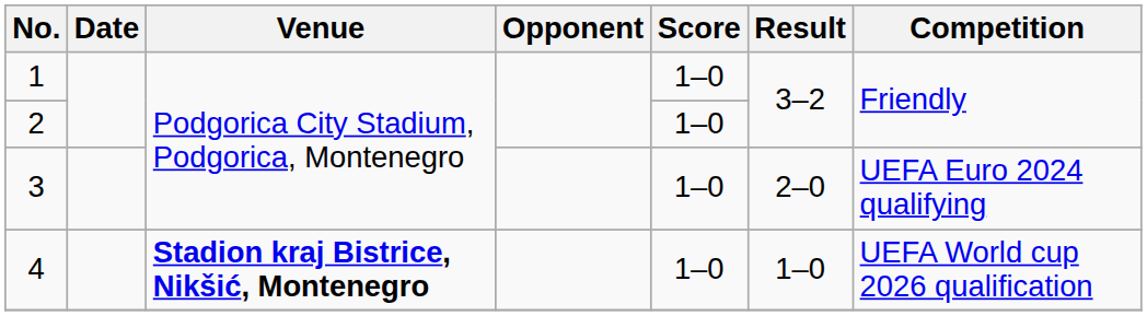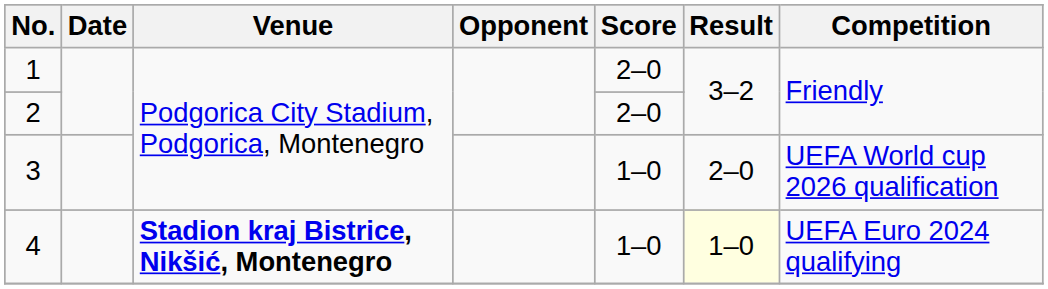 <table class="wikitable sortable">
 <tr>
 <th scope="col">No.</th>
 <th scope="col">Date</th>
 <th scope="col">Venue</th>
 <th scope="col">Opponent</th>
 <th scope="col">Score</th>
 <th scope="col">Result</th>
 <th scope="col">Competition</th>
 </tr>
 <tr>
 <td align="center">1</td>
 <td rowspan="2"></td>
 <td rowspan="3"><a href='#'>Podgorica City Stadium</a>, <a href='#'>Podgorica</a>, Montenegro</td>
 <td rowspan="2"></td>
-<td align="center">1–0</td>
+<td align="center">2–0</td>
 <td rowspan="2" align="center">3–2</td>
 <td rowspan="2"><a href='#'>Friendly</a></td>
 </tr>
 <tr>
 <td align="center">2</td>
-<td align="center">1–0</td>
+<td align="center">2–0</td>
 </tr>
 <tr>
 <td align="center">3</td>
 <td></td>
 <td></td>
 <td align="center">1–0</td>
 <td align="center">2–0</td>
-<td><a href='#'>UEFA Euro 2024 qualifying</a></td>
+<td><a href='#'>UEFA World cup 2026 qualification</a></td>
 </tr>
 <tr>
 <td align="center">4</td>
 <td></td>
 <td><strong><a href='#'>Stadion kraj Bistrice</a>, <a href='#'>Nikšić</a>, Montenegro</strong></td>
 <td></td>
 <td align="center">1–0</td>
-<td align="center">1–0</td>
-<td><a href='#'>UEFA World cup 2026 qualification</a></td>
+<td align="center" style="background: lightyellow;">1–0</td>
+<td><a href='#'>UEFA Euro 2024 qualifying</a></td>
 </tr>
 <tr>
 </tr>
 </table>
